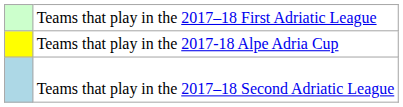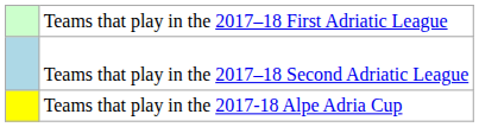 <table class="wikitable" style="font-size: 95%;text-align:center;">
 <tr>
 <td style="background: #ccffcc;" width="20"></td>
 <td bgcolor="#ffffff" align="left">Teams that play in the <a href='#'>2017–18 First Adriatic League</a></td>
 </tr>
 <tr>
+<td style="background: lightblue;" width="20"></td>
+<td bgcolor="#ffffff" align="left"><br>Teams that play in the <a href='#'>2017–18 Second Adriatic League</a></td>
+</tr>
+<tr>
 <td style="background:yellow;" width="20"></td>
 <td bgcolor="#ffffff" align="left">Teams that play in the <a href='#'>2017-18 Alpe Adria Cup</a></td>
 </tr>
-<tr>
-<td style="background: lightblue;" width="20"></td>
-<td bgcolor="#ffffff" align="left"><br>Teams that play in the <a href='#'>2017–18 Second Adriatic League</a></td>
-</tr>
 </table>
